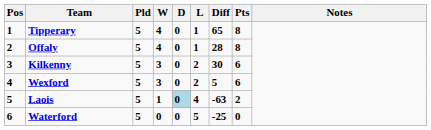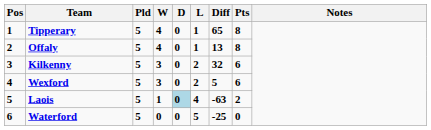 <table class="wikitable" style="text-align: centre;">
 <tr>
 <th width=20>Pos</th>
 <th width=150>Team</th>
 <th width=20>Pld</th>
 <th width=20>W</th>
 <th width=20>D</th>
 <th width=20>L</th>
 <th width=20>Diff</th>
 <th width=20>Pts</th>
 <th width=250>Notes</th>
 </tr>
 <tr>
 <td><strong>1</strong></td>
 <td align=left><strong> <a href='#'>Tipperary</a> </strong></td>
 <td><strong>5</strong></td>
 <td><strong>4</strong></td>
 <td><strong>0</strong></td>
 <td><strong>1</strong></td>
 <td><strong>65</strong></td>
 <td><strong>8</strong></td>
 </tr>
 <tr>
 <td><strong>2</strong></td>
 <td align=left><strong> <a href='#'>Offaly</a> </strong></td>
 <td><strong>5</strong></td>
 <td><strong>4</strong></td>
 <td><strong>0</strong></td>
 <td><strong>1</strong></td>
-<td><strong>28</strong></td>
+<td><strong>13</strong></td>
 <td><strong>8</strong></td>
 </tr>
 <tr>
 <td><strong>3</strong></td>
 <td align=left><strong> <a href='#'>Kilkenny</a> </strong></td>
 <td><strong>5</strong></td>
 <td><strong>3</strong></td>
 <td><strong>0</strong></td>
 <td><strong>2</strong></td>
-<td><strong>30</strong></td>
+<td><strong>32</strong></td>
 <td><strong>6</strong></td>
 </tr>
 <tr>
 <td><strong>4</strong></td>
 <td align=left><strong> <a href='#'>Wexford</a> </strong></td>
 <td><strong>5</strong></td>
 <td><strong>3</strong></td>
 <td><strong>0</strong></td>
 <td><strong>2</strong></td>
 <td><strong>5</strong></td>
 <td><strong>6</strong></td>
 </tr>
 <tr>
 <td><strong>5</strong></td>
 <td align=left><strong> <a href='#'>Laois</a> </strong></td>
 <td><strong>5</strong></td>
 <td><strong>1</strong></td>
 <td style="background: lightblue;"><strong>0</strong></td>
 <td><strong>4</strong></td>
 <td><strong>-63</strong></td>
 <td><strong>2</strong></td>
 </tr>
 <tr>
 <td><strong>6</strong></td>
 <td align=left><strong> <a href='#'>Waterford</a> </strong></td>
 <td><strong>5</strong></td>
 <td><strong>0</strong></td>
 <td><strong>0</strong></td>
 <td><strong>5</strong></td>
 <td><strong>-25</strong></td>
 <td><strong>0</strong></td>
 </tr>
 </table>
